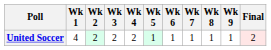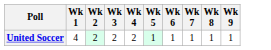 <table class="wikitable" style="white-space:nowrap;text-align:center;">
 <tr>
 <th>Poll</th>
 <th>Wk<br>1</th>
 <th>Wk<br>2</th>
 <th>Wk<br>3</th>
 <th>Wk<br>4</th>
 <th>Wk<br>5</th>
 <th>Wk<br>6</th>
 <th>Wk<br>7</th>
 <th>Wk<br>8</th>
 <th>Wk<br>9</th>
-<th>Final</th>
 </tr>
 <tr>
 <th><a href='#'>United Soccer</a></th>
 <td style="background:#FFFFFF;">4</td>
 <td style="background:#D8FFEB;">2</td>
 <td style="background:#FFFFFF;">2</td>
 <td style="background:#FFFFFF;">2</td>
 <td style="background:#D8FFEB;">1</td>
 <td style="background:#FFFFFF;">1</td>
 <td style="background:#FFFFFF;">1</td>
 <td style="background:#FFFFFF;">1</td>
 <td style="background:#FFFFFF;">1</td>
-<td style="background:#FFE6E6;">2</td>
 </tr>
 </table>
